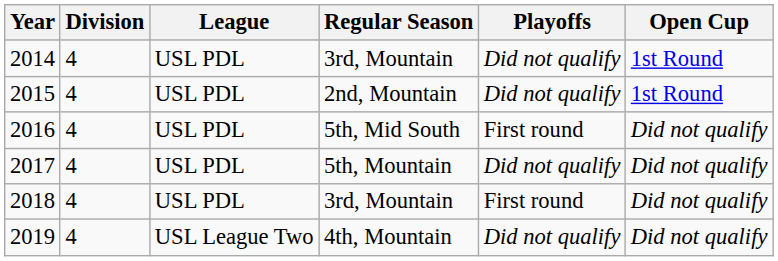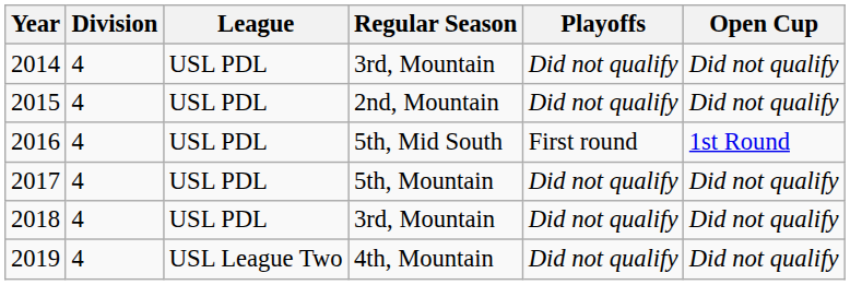 <table class="wikitable">
 <tr>
 <th>Year</th>
 <th>Division</th>
 <th>League</th>
 <th>Regular Season</th>
 <th>Playoffs</th>
 <th>Open Cup</th>
 </tr>
 <tr>
 <td>2014</td>
 <td>4</td>
 <td>USL PDL</td>
 <td>3rd, Mountain</td>
 <td><em>Did not qualify</em></td>
-<td><a href='#'>1st Round</a></td>
+<td><em>Did not qualify</em></td>
 </tr>
 <tr>
 <td>2015</td>
 <td>4</td>
 <td>USL PDL</td>
 <td>2nd, Mountain</td>
 <td><em>Did not qualify</em></td>
-<td><a href='#'>1st Round</a></td>
+<td><em>Did not qualify</em></td>
 </tr>
 <tr>
 <td>2016</td>
 <td>4</td>
 <td>USL PDL</td>
 <td>5th, Mid South</td>
 <td>First round</td>
-<td><em>Did not qualify</em></td>
+<td><a href='#'>1st Round</a></td>
 </tr>
 <tr>
 <td>2017</td>
 <td>4</td>
 <td>USL PDL</td>
 <td>5th, Mountain</td>
 <td><em>Did not qualify</em></td>
 <td><em>Did not qualify</em></td>
 </tr>
 <tr>
 <td>2018</td>
 <td>4</td>
 <td>USL PDL</td>
 <td>3rd, Mountain</td>
-<td>First round</td>
+<td><em>Did not qualify</em></td>
 <td><em>Did not qualify</em></td>
 </tr>
 <tr>
 <td>2019</td>
 <td>4</td>
 <td>USL League Two</td>
 <td>4th, Mountain</td>
 <td><em>Did not qualify</em></td>
 <td><em>Did not qualify</em></td>
 </tr>
 </table>
